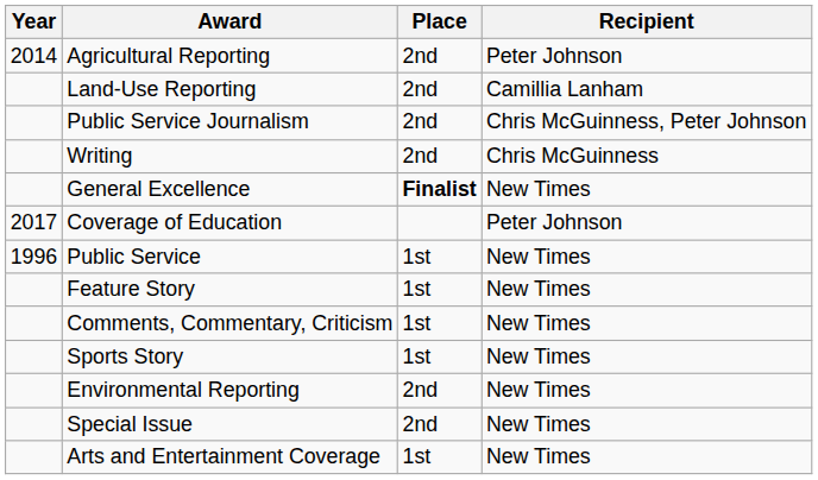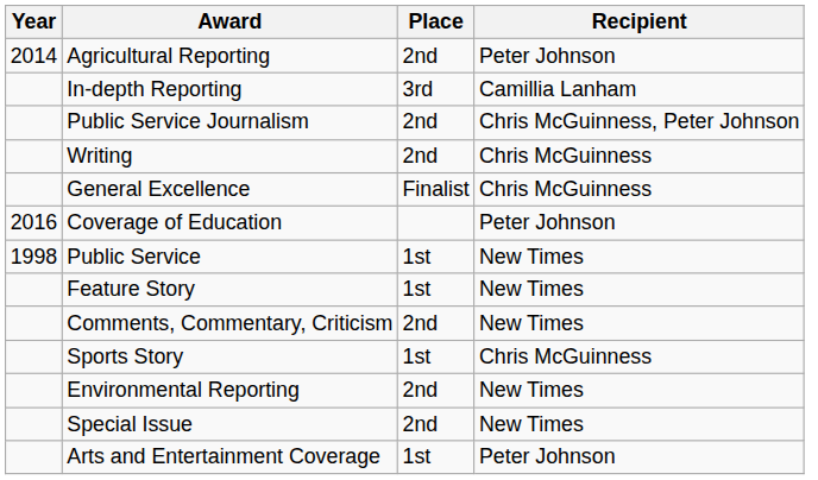 <table class="wikitable">
 <tr>
 <th>Year</th>
 <th>Award</th>
 <th>Place</th>
 <th>Recipient</th>
 </tr>
 <tr>
 <td>2014</td>
 <td>Agricultural Reporting</td>
 <td>2nd</td>
 <td>Peter Johnson</td>
 </tr>
 <tr>
 <td></td>
-<td>Land-Use Reporting</td>
-<td>2nd</td>
+<td>In-depth Reporting</td>
+<td>3rd</td>
 <td>Camillia Lanham</td>
 </tr>
 <tr>
 <td></td>
 <td>Public Service Journalism</td>
 <td>2nd</td>
 <td>Chris McGuinness, Peter Johnson</td>
 </tr>
 <tr>
 <td></td>
 <td>Writing</td>
 <td>2nd</td>
 <td>Chris McGuinness</td>
 </tr>
 <tr>
 <td></td>
 <td>General Excellence</td>
-<td><strong>Finalist</strong></td>
-<td>New Times</td>
+<td>Finalist</td>
+<td>Chris McGuinness</td>
 </tr>
 <tr>
-<td>2017</td>
+<td>2016</td>
 <td>Coverage of Education</td>
 <td></td>
 <td>Peter Johnson</td>
 </tr>
 <tr>
-<td>1996</td>
+<td>1998</td>
 <td>Public Service</td>
 <td>1st</td>
 <td>New Times</td>
 </tr>
 <tr>
 <td></td>
 <td>Feature Story</td>
 <td>1st</td>
 <td>New Times</td>
 </tr>
 <tr>
 <td></td>
 <td>Comments, Commentary, Criticism</td>
-<td>1st</td>
+<td>2nd</td>
 <td>New Times</td>
 </tr>
 <tr>
 <td></td>
 <td>Sports Story</td>
 <td>1st</td>
-<td>New Times</td>
+<td>Chris McGuinness</td>
 </tr>
 <tr>
 <td></td>
 <td>Environmental Reporting</td>
 <td>2nd</td>
 <td>New Times</td>
 </tr>
 <tr>
 <td></td>
 <td>Special Issue</td>
 <td>2nd</td>
 <td>New Times</td>
 </tr>
 <tr>
 <td></td>
 <td>Arts and Entertainment Coverage</td>
 <td>1st</td>
-<td>New Times</td>
+<td>Peter Johnson</td>
 </tr>
 </table>
